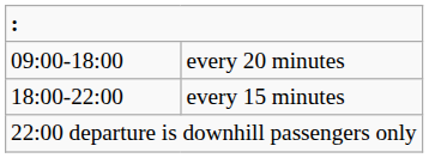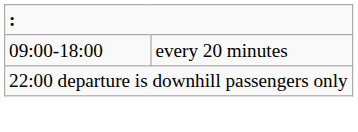 <table class="wikitable">
 <tr>
 <td colspan="2"><strong></strong><strong>:</strong></td>
 </tr>
 <tr>
 <td>09:00-18:00</td>
 <td>every 20 minutes</td>
 </tr>
 <tr>
-<td>18:00-22:00</td>
-<td>every 15 minutes</td>
-</tr>
-<tr>
 <td colspan="2">22:00 departure is downhill passengers only</td>
 </tr>
 </table>
